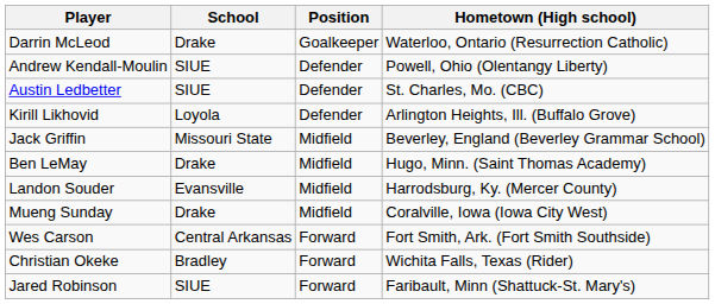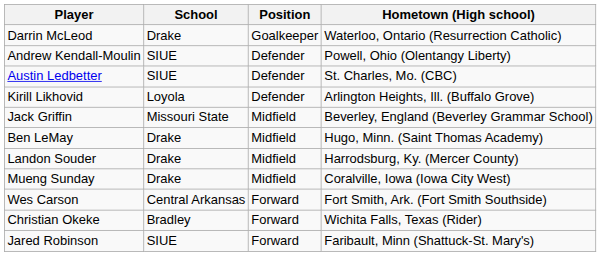 <table class="wikitable sortable" style="text-align: left;">
 <tr>
 <th>Player</th>
 <th>School</th>
 <th>Position</th>
 <th>Hometown (High school)</th>
 </tr>
 <tr>
 <td>Darrin McLeod</td>
 <td>Drake</td>
 <td>Goalkeeper</td>
 <td>Waterloo, Ontario (Resurrection Catholic)</td>
 </tr>
 <tr>
 <td>Andrew Kendall-Moulin</td>
 <td>SIUE</td>
 <td>Defender</td>
 <td>Powell, Ohio (Olentangy Liberty)</td>
 </tr>
 <tr>
 <td><a href='#'>Austin Ledbetter</a></td>
 <td>SIUE</td>
 <td>Defender</td>
 <td>St. Charles, Mo. (CBC)</td>
 </tr>
 <tr>
 <td>Kirill Likhovid</td>
 <td>Loyola</td>
 <td>Defender</td>
 <td>Arlington Heights, Ill. (Buffalo Grove)</td>
 </tr>
 <tr>
 <td>Jack Griffin</td>
 <td>Missouri State</td>
 <td>Midfield</td>
 <td>Beverley, England (Beverley Grammar School)</td>
 </tr>
 <tr>
 <td>Ben LeMay</td>
 <td>Drake</td>
 <td>Midfield</td>
 <td>Hugo, Minn. (Saint Thomas Academy)</td>
 </tr>
 <tr>
 <td>Landon Souder</td>
-<td>Evansville</td>
+<td>Drake</td>
 <td>Midfield</td>
 <td>Harrodsburg, Ky. (Mercer County)</td>
 </tr>
 <tr>
 <td>Mueng Sunday</td>
 <td>Drake</td>
 <td>Midfield</td>
 <td>Coralville, Iowa (Iowa City West)</td>
 </tr>
 <tr>
 <td>Wes Carson</td>
 <td>Central Arkansas</td>
 <td>Forward</td>
 <td>Fort Smith, Ark. (Fort Smith Southside)</td>
 </tr>
 <tr>
 <td>Christian Okeke</td>
 <td>Bradley</td>
 <td>Forward</td>
 <td>Wichita Falls, Texas (Rider)</td>
 </tr>
 <tr>
 <td>Jared Robinson</td>
 <td>SIUE</td>
 <td>Forward</td>
 <td>Faribault, Minn (Shattuck-St. Mary's)</td>
 </tr>
 </table>
